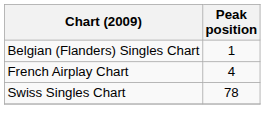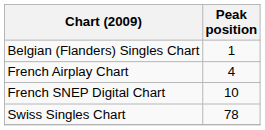 <table class="wikitable sortable">
 <tr>
 <th>Chart (2009)</th>
 <th>Peak<br>position</th>
 </tr>
 <tr>
 <td>Belgian (Flanders) Singles Chart</td>
 <td align="center">1</td>
 </tr>
 <tr>
 <td>French Airplay Chart</td>
 <td align="center">4</td>
 </tr>
 <tr>
+<td>French SNEP Digital Chart</td>
+<td align="center">10</td>
+</tr>
+<tr>
 <td>Swiss Singles Chart</td>
 <td align="center">78</td>
 </tr>
 <tr>
 </tr>
 </table>
